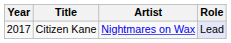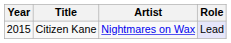 <table class="wikitable unsortable">
 <tr>
 <th>Year</th>
 <th>Title</th>
 <th>Artist</th>
 <th>Role</th>
 </tr>
 <tr>
-<td>2017</td>
+<td>2015</td>
 <td>Citizen Kane</td>
 <td><a href='#'>Nightmares on Wax</a></td>
 <td style="background: lavender;">Lead</td>
 </tr>
 </table>
